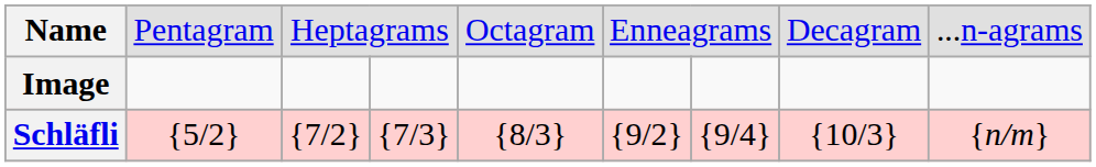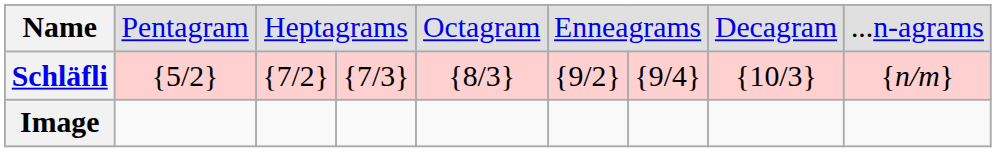 <table class="wikitable" style="text-align:center;">
 <tr bgcolor="#e0e0e0">
 <th>Name</th>
 <td><a href='#'>Pentagram</a></td>
 <td colspan="2"><a href='#'>Heptagrams</a></td>
 <td><a href='#'>Octagram</a></td>
 <td colspan="2"><a href='#'>Enneagrams</a></td>
 <td><a href='#'>Decagram</a></td>
 <td>...<a href='#'>n-agrams</a></td>
+</tr>
+<tr bgcolor="#ffd0d0">
+<th><a href='#'>Schläfli</a></th>
+<td>{5/2}</td>
+<td>{7/2}</td>
+<td>{7/3}</td>
+<td>{8/3}</td>
+<td>{9/2}</td>
+<td>{9/4}</td>
+<td>{10/3}</td>
+<td>{<em>n/m</em>}</td>
 </tr>
 <tr>
 <th>Image</th>
 <td></td>
 <td></td>
 <td></td>
 <td></td>
 <td></td>
 <td></td>
 <td></td>
 <td> </td>
 </tr>
-<tr bgcolor="#ffd0d0">
-<th><a href='#'>Schläfli</a></th>
-<td>{5/2}</td>
-<td>{7/2}</td>
-<td>{7/3}</td>
-<td>{8/3}</td>
-<td>{9/2}</td>
-<td>{9/4}</td>
-<td>{10/3}</td>
-<td>{<em>n/m</em>}</td>
-</tr>
 </table>
